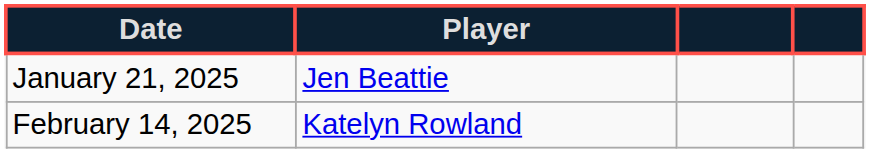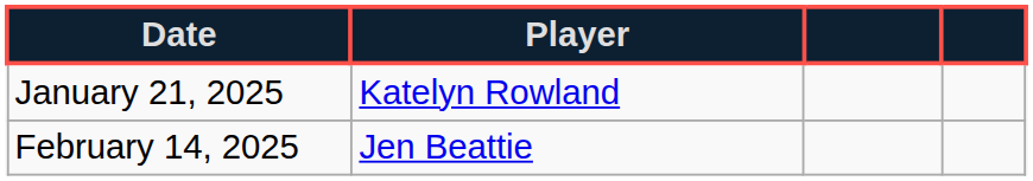 <table class="wikitable sortable" style="text-align:left;">
 <tr>
 <th style="background:#0C2032; color:#DFDEDE; border:2px solid #FF5049; width:150px;" data-sort-type="date">Date</th>
 <th style="background:#0C2032; color:#DFDEDE; border:2px solid #FF5049; width:200px;">Player</th>
 <th style="background:#0C2032; color:#DFDEDE; border:2px solid #FF5049; width:55px;"></th>
 <th style="background:#0C2032; color:#DFDEDE; border:2px solid #FF5049; width:30px;"></th>
 </tr>
 <tr>
 <td>January 21, 2025</td>
-<td> <a href='#'>Jen Beattie</a></td>
+<td> <a href='#'>Katelyn Rowland</a></td>
 <td align="center"></td>
 <td></td>
 </tr>
 <tr>
 <td>February 14, 2025</td>
-<td> <a href='#'>Katelyn Rowland</a></td>
+<td> <a href='#'>Jen Beattie</a></td>
 <td></td>
 <td></td>
 </tr>
 </table>
